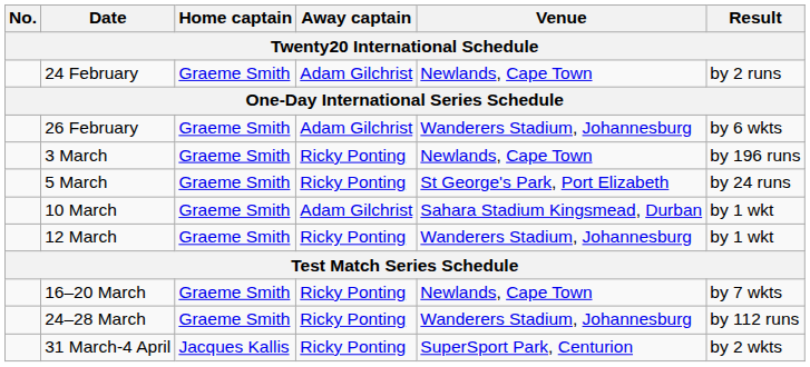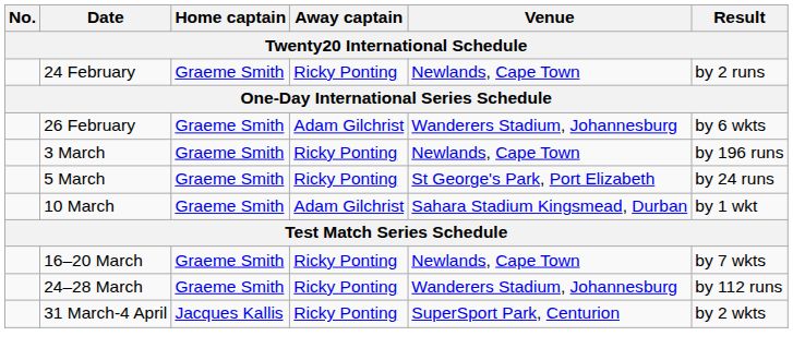 <table class="wikitable">
 <tr style="background:#efefef;">
 <th>No.</th>
 <th>Date</th>
 <th>Home captain</th>
 <th>Away captain</th>
 <th>Venue</th>
 <th>Result</th>
 </tr>
 <tr>
 <th colspan="6">Twenty20 International Schedule</th>
 </tr>
 <tr>
 <td></td>
 <td>24 February</td>
 <td><a href='#'>Graeme Smith</a></td>
-<td><a href='#'>Adam Gilchrist</a></td>
+<td><a href='#'>Ricky Ponting</a></td>
 <td><a href='#'>Newlands</a>, <a href='#'>Cape Town</a></td>
 <td> by 2 runs</td>
 </tr>
 <tr>
 <th colspan="6">One-Day International Series Schedule</th>
 </tr>
 <tr>
 <td></td>
 <td>26 February</td>
 <td><a href='#'>Graeme Smith</a></td>
 <td><a href='#'>Adam Gilchrist</a></td>
 <td><a href='#'>Wanderers Stadium</a>, <a href='#'>Johannesburg</a></td>
 <td> by 6 wkts</td>
 </tr>
 <tr>
 <td></td>
 <td>3 March</td>
 <td><a href='#'>Graeme Smith</a></td>
 <td><a href='#'>Ricky Ponting</a></td>
 <td><a href='#'>Newlands</a>, <a href='#'>Cape Town</a></td>
 <td> by 196 runs</td>
 </tr>
 <tr>
 <td></td>
 <td>5 March</td>
 <td><a href='#'>Graeme Smith</a></td>
 <td><a href='#'>Ricky Ponting</a></td>
 <td><a href='#'>St George's Park</a>, <a href='#'>Port Elizabeth</a></td>
 <td> by 24 runs</td>
 </tr>
 <tr>
 <td></td>
 <td>10 March</td>
 <td><a href='#'>Graeme Smith</a></td>
 <td><a href='#'>Adam Gilchrist</a></td>
 <td><a href='#'>Sahara Stadium Kingsmead</a>, <a href='#'>Durban</a></td>
 <td> by 1 wkt</td>
 </tr>
 <tr>
-<td></td>
-<td>12 March</td>
-<td><a href='#'>Graeme Smith</a></td>
-<td><a href='#'>Ricky Ponting</a></td>
-<td><a href='#'>Wanderers Stadium</a>, <a href='#'>Johannesburg</a></td>
-<td> by 1 wkt</td>
-</tr>
-<tr>
 <th colspan="6">Test Match Series Schedule</th>
 </tr>
 <tr>
 <td></td>
 <td>16–20 March</td>
 <td><a href='#'>Graeme Smith</a></td>
 <td><a href='#'>Ricky Ponting</a></td>
 <td><a href='#'>Newlands</a>, <a href='#'>Cape Town</a></td>
 <td> by 7 wkts</td>
 </tr>
 <tr>
 <td></td>
 <td>24–28 March</td>
 <td><a href='#'>Graeme Smith</a></td>
 <td><a href='#'>Ricky Ponting</a></td>
 <td><a href='#'>Wanderers Stadium</a>, <a href='#'>Johannesburg</a></td>
 <td> by 112 runs</td>
 </tr>
 <tr>
 <td></td>
 <td>31 March-4 April</td>
 <td><a href='#'>Jacques Kallis</a></td>
 <td><a href='#'>Ricky Ponting</a></td>
 <td><a href='#'>SuperSport Park</a>, <a href='#'>Centurion</a></td>
 <td> by 2 wkts</td>
 </tr>
 </table>
